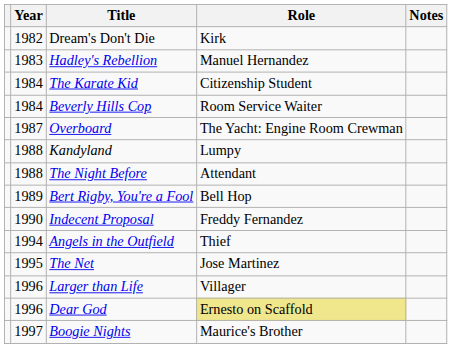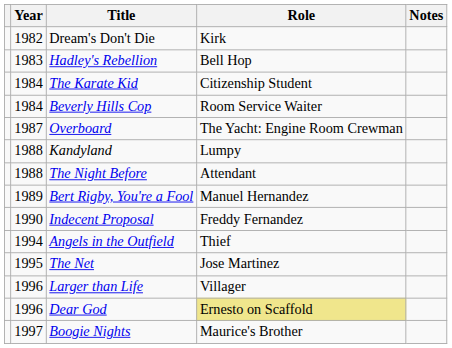 <table class="wikitable">
 <tr>
 <th></th>
 <th>Year</th>
 <th>Title</th>
 <th>Role</th>
 <th>Notes</th>
 </tr>
 <tr>
 <td></td>
 <td>1982</td>
 <td>Dream's Don't Die</td>
 <td>Kirk</td>
 <td></td>
 </tr>
 <tr>
 <td></td>
 <td>1983</td>
 <td><em><a href='#'>Hadley's Rebellion</a></em></td>
-<td>Manuel Hernandez</td>
+<td>Bell Hop</td>
 <td></td>
 </tr>
 <tr>
 <td></td>
 <td>1984</td>
 <td><em><a href='#'>The Karate Kid</a></em></td>
 <td>Citizenship Student</td>
 <td></td>
 </tr>
 <tr>
 <td></td>
 <td>1984</td>
 <td><em><a href='#'>Beverly Hills Cop</a></em></td>
 <td>Room Service Waiter</td>
 <td></td>
 </tr>
 <tr>
 <td></td>
 <td>1987</td>
 <td><em><a href='#'>Overboard</a></em></td>
 <td>The Yacht: Engine Room Crewman</td>
 <td></td>
 </tr>
 <tr>
 <td></td>
 <td>1988</td>
 <td><em>Kandyland</em></td>
 <td>Lumpy</td>
 <td></td>
 </tr>
 <tr>
 <td></td>
 <td>1988</td>
 <td><em><a href='#'>The Night Before</a></em></td>
 <td>Attendant</td>
 <td></td>
 </tr>
 <tr>
 <td></td>
 <td>1989</td>
 <td><em><a href='#'>Bert Rigby, You're a Fool</a></em></td>
-<td>Bell Hop</td>
+<td>Manuel Hernandez</td>
 <td></td>
 </tr>
 <tr>
 <td></td>
 <td>1990</td>
 <td><em><a href='#'>Indecent Proposal</a></em></td>
 <td>Freddy Fernandez</td>
 <td></td>
 </tr>
 <tr>
 <td></td>
 <td>1994</td>
 <td><em><a href='#'>Angels in the Outfield</a></em></td>
 <td>Thief</td>
 <td></td>
 </tr>
 <tr>
 <td></td>
 <td>1995</td>
 <td><em><a href='#'>The Net</a></em></td>
 <td>Jose Martinez</td>
 <td></td>
 </tr>
 <tr>
 <td></td>
 <td>1996</td>
 <td><em><a href='#'>Larger than Life</a></em></td>
 <td>Villager</td>
 <td></td>
 </tr>
 <tr>
 <td></td>
 <td>1996</td>
 <td><em><a href='#'>Dear God</a></em></td>
 <td style="background: khaki;">Ernesto on Scaffold</td>
 <td></td>
 </tr>
 <tr>
 <td></td>
 <td>1997</td>
 <td><em><a href='#'>Boogie Nights</a></em></td>
 <td>Maurice's Brother</td>
 <td></td>
 </tr>
 </table>
